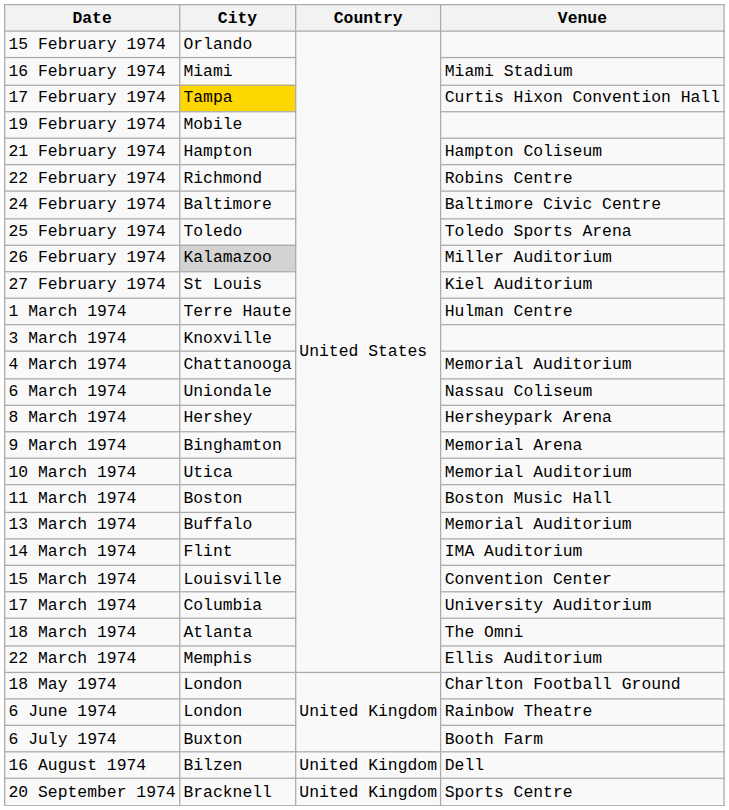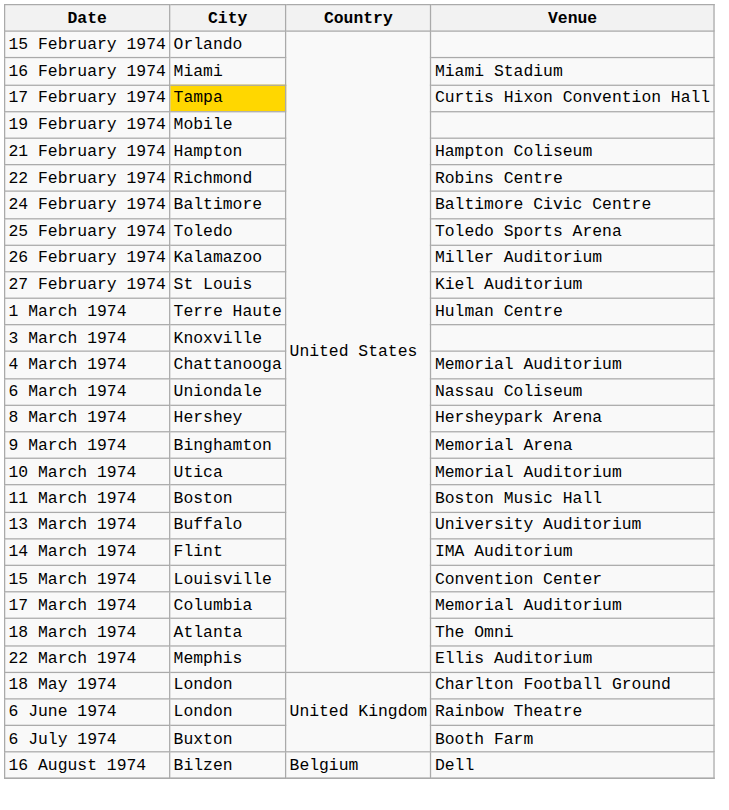 <table class="wikitable">
 <tr>
 <th>Date</th>
 <th>City</th>
 <th>Country</th>
 <th>Venue</th>
 </tr>
 <tr>
 <td>15 February 1974</td>
 <td>Orlando</td>
 <td rowspan="24">United States</td>
 <td></td>
 </tr>
 <tr>
 <td>16 February 1974</td>
 <td>Miami</td>
 <td>Miami Stadium</td>
 </tr>
 <tr>
 <td>17 February 1974</td>
 <td style="background: gold;">Tampa</td>
 <td>Curtis Hixon Convention Hall</td>
 </tr>
 <tr>
 <td>19 February 1974</td>
 <td>Mobile</td>
 <td></td>
 </tr>
 <tr>
 <td>21 February 1974</td>
 <td>Hampton</td>
 <td>Hampton Coliseum</td>
 </tr>
 <tr>
 <td>22 February 1974</td>
 <td>Richmond</td>
 <td>Robins Centre</td>
 </tr>
 <tr>
 <td>24 February 1974</td>
 <td>Baltimore</td>
 <td>Baltimore Civic Centre</td>
 </tr>
 <tr>
 <td>25 February 1974</td>
 <td>Toledo</td>
 <td>Toledo Sports Arena</td>
 </tr>
 <tr>
 <td>26 February 1974</td>
-<td style="background: lightgrey;">Kalamazoo</td>
+<td>Kalamazoo</td>
 <td>Miller Auditorium</td>
 </tr>
 <tr>
 <td>27 February 1974</td>
 <td>St Louis</td>
 <td>Kiel Auditorium</td>
 </tr>
 <tr>
 <td>1 March 1974</td>
 <td>Terre Haute</td>
 <td>Hulman Centre</td>
 </tr>
 <tr>
 <td>3 March 1974</td>
 <td>Knoxville</td>
 <td></td>
 </tr>
 <tr>
 <td>4 March 1974</td>
 <td>Chattanooga</td>
 <td>Memorial Auditorium</td>
 </tr>
 <tr>
 <td>6 March 1974</td>
 <td>Uniondale</td>
 <td>Nassau Coliseum</td>
 </tr>
 <tr>
 <td>8 March 1974</td>
 <td>Hershey</td>
 <td>Hersheypark Arena</td>
 </tr>
 <tr>
 <td>9 March 1974</td>
 <td>Binghamton</td>
 <td>Memorial Arena</td>
 </tr>
 <tr>
 <td>10 March 1974</td>
 <td>Utica</td>
 <td>Memorial Auditorium</td>
 </tr>
 <tr>
 <td>11 March 1974</td>
 <td>Boston</td>
 <td>Boston Music Hall</td>
 </tr>
 <tr>
 <td>13 March 1974</td>
 <td>Buffalo</td>
-<td>Memorial Auditorium</td>
+<td>University Auditorium</td>
 </tr>
 <tr>
 <td>14 March 1974</td>
 <td>Flint</td>
 <td>IMA Auditorium</td>
 </tr>
 <tr>
 <td>15 March 1974</td>
 <td>Louisville</td>
 <td>Convention Center</td>
 </tr>
 <tr>
 <td>17 March 1974</td>
 <td>Columbia</td>
-<td>University Auditorium</td>
+<td>Memorial Auditorium</td>
 </tr>
 <tr>
 <td>18 March 1974</td>
 <td>Atlanta</td>
 <td>The Omni</td>
 </tr>
 <tr>
 <td>22 March 1974</td>
 <td>Memphis</td>
 <td>Ellis Auditorium</td>
 </tr>
 <tr>
 <td>18 May 1974</td>
 <td>London</td>
 <td rowspan="3">United Kingdom</td>
 <td>Charlton Football Ground</td>
 </tr>
 <tr>
 <td>6 June 1974</td>
 <td>London</td>
 <td>Rainbow Theatre</td>
 </tr>
 <tr>
 <td>6 July 1974</td>
 <td>Buxton</td>
 <td>Booth Farm</td>
 </tr>
 <tr>
 <td>16 August 1974</td>
 <td>Bilzen</td>
-<td>United Kingdom</td>
+<td>Belgium</td>
 <td>Dell</td>
-</tr>
-<tr>
-<td>20 September 1974</td>
-<td>Bracknell</td>
-<td>United Kingdom</td>
-<td>Sports Centre</td>
 </tr>
 <tr>
 </tr>
 </table>
